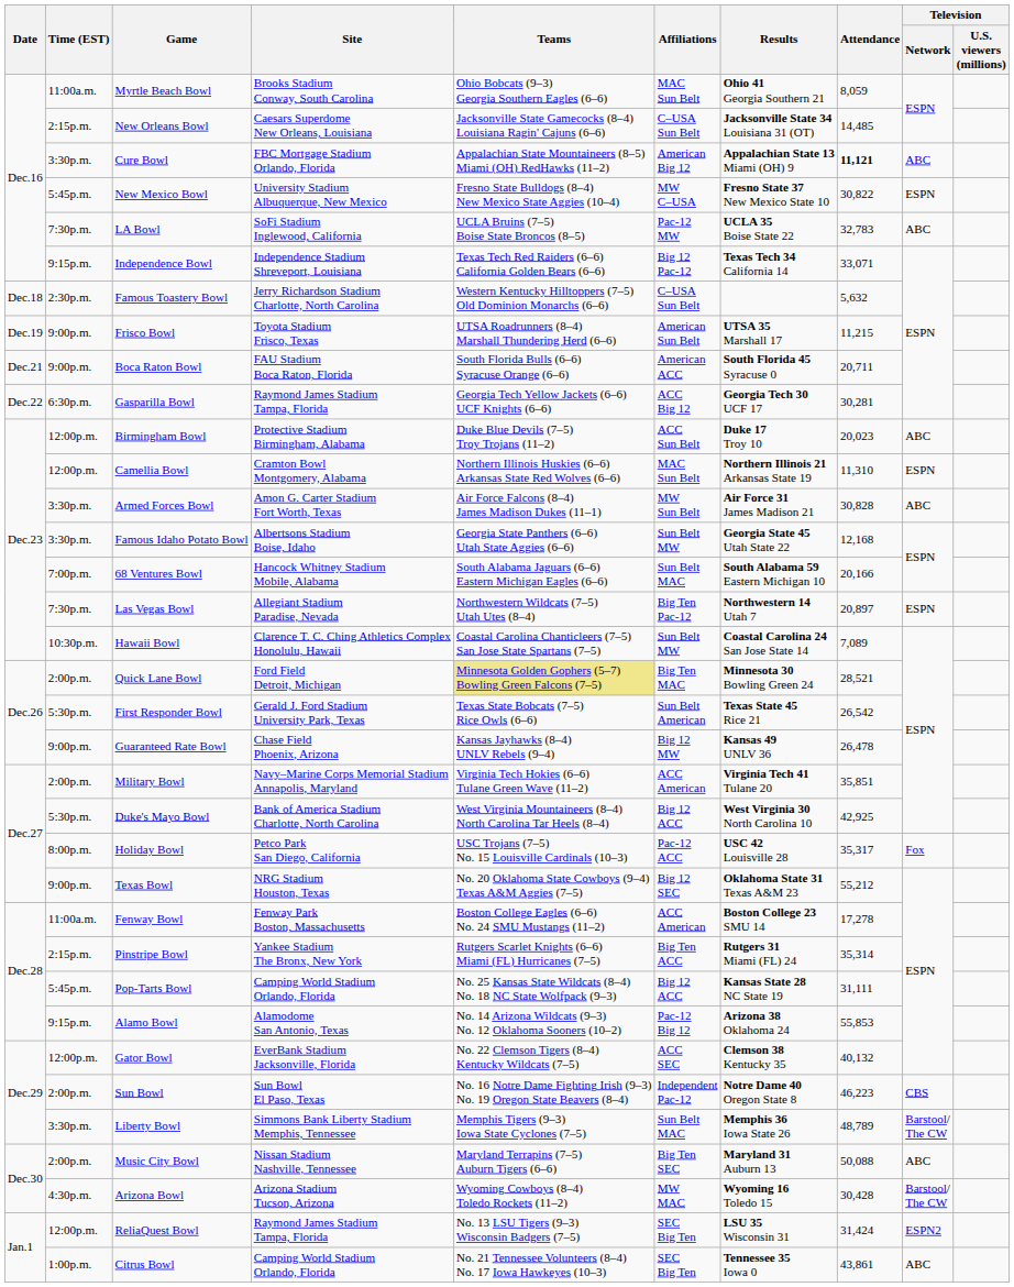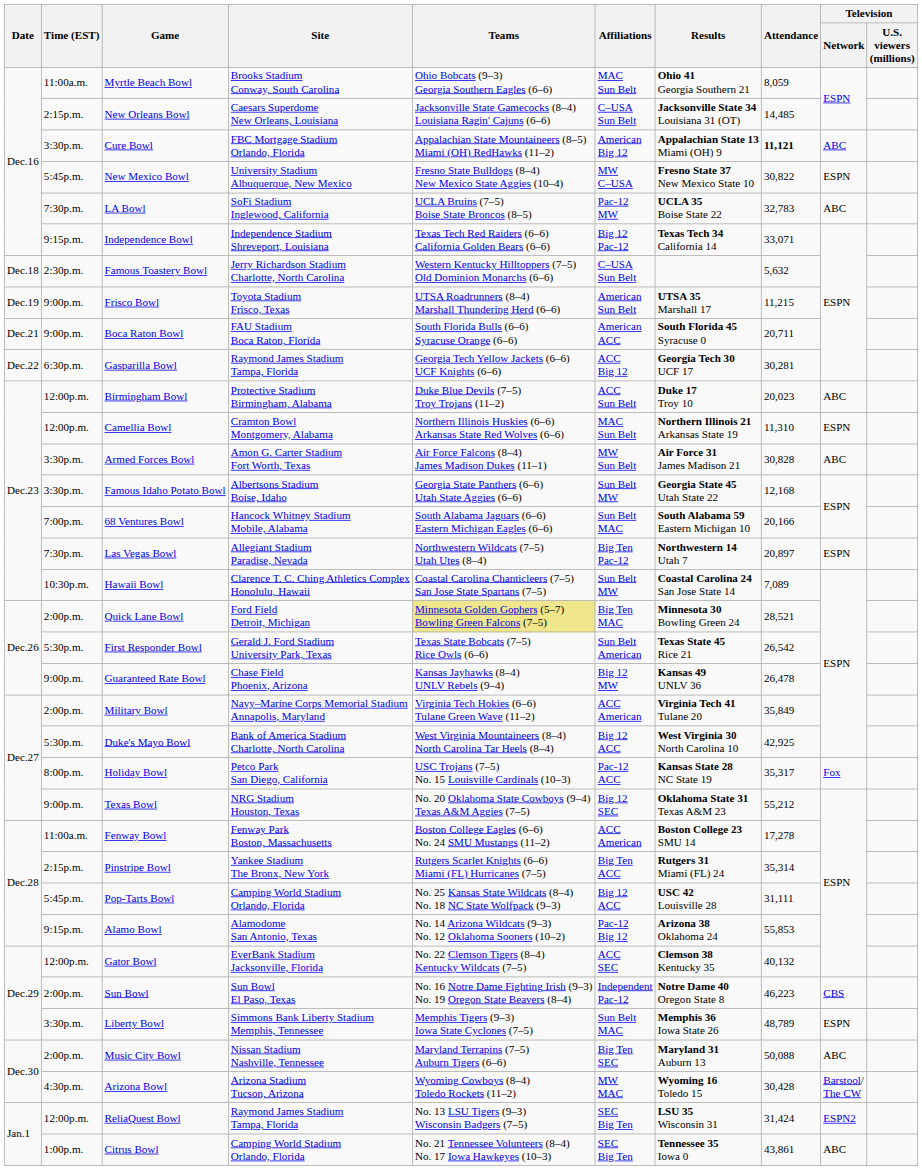 <table class="wikitable" style="font-size:90%">
 <tr>
 <th rowspan=2>Date</th>
 <th rowspan=2>Time (EST)</th>
 <th rowspan=2>Game</th>
 <th rowspan=2>Site</th>
 <th rowspan=2>Teams</th>
 <th rowspan=2>Affiliations</th>
 <th rowspan=2>Results</th>
 <th rowspan=2>Attendance</th>
 <th colspan=2>Television</th>
 </tr>
 <tr>
 <th>Network</th>
 <th>U.S.<br>viewers<br>(millions)</th>
 </tr>
 <tr>
 <td rowspan=6>Dec.16</td>
 <td>11:00a.m.</td>
 <td><a href='#'>Myrtle Beach Bowl</a></td>
 <td><a href='#'>Brooks Stadium</a><br><a href='#'>Conway, South Carolina</a></td>
 <td><a href='#'>Ohio Bobcats</a> (9–3)<br><a href='#'>Georgia Southern Eagles</a> (6–6)</td>
 <td><a href='#'>MAC</a><br><a href='#'>Sun Belt</a></td>
 <td><strong>Ohio 41</strong><br>Georgia Southern 21</td>
 <td>8,059</td>
 <td rowspan=2><a href='#'>ESPN</a></td>
 <td></td>
 </tr>
 <tr>
 <td>2:15p.m.</td>
 <td><a href='#'>New Orleans Bowl</a></td>
 <td><a href='#'>Caesars Superdome</a><br><a href='#'>New Orleans, Louisiana</a></td>
 <td><a href='#'>Jacksonville State Gamecocks</a> (8–4)<br><a href='#'>Louisiana Ragin' Cajuns</a> (6–6)</td>
 <td><a href='#'>C–USA</a><br><a href='#'>Sun Belt</a></td>
 <td><strong>Jacksonville State 34</strong><br>Louisiana 31 (OT)</td>
 <td>14,485</td>
 <td></td>
 </tr>
 <tr>
 <td>3:30p.m.</td>
 <td><a href='#'>Cure Bowl</a></td>
 <td><a href='#'>FBC Mortgage Stadium</a><br><a href='#'>Orlando, Florida</a></td>
 <td><a href='#'>Appalachian State Mountaineers</a> (8–5)<br><a href='#'>Miami (OH) RedHawks</a> (11–2)</td>
 <td><a href='#'>American</a><br><a href='#'>Big 12</a></td>
 <td><strong>Appalachian State 13</strong><br>Miami (OH) 9</td>
 <td><strong>11,121</strong></td>
 <td><a href='#'>ABC</a></td>
 <td></td>
 </tr>
 <tr>
 <td>5:45p.m.</td>
 <td><a href='#'>New Mexico Bowl</a></td>
 <td><a href='#'>University Stadium</a><br><a href='#'>Albuquerque, New Mexico</a></td>
 <td><a href='#'>Fresno State Bulldogs</a> (8–4)<br><a href='#'>New Mexico State Aggies</a> (10–4)</td>
 <td><a href='#'>MW</a><br><a href='#'>C–USA</a></td>
 <td><strong>Fresno State 37</strong><br>New Mexico State 10</td>
 <td>30,822</td>
 <td>ESPN</td>
 <td></td>
 </tr>
 <tr>
 <td>7:30p.m.</td>
 <td><a href='#'>LA Bowl</a></td>
 <td><a href='#'>SoFi Stadium</a><br><a href='#'>Inglewood, California</a></td>
 <td><a href='#'>UCLA Bruins</a> (7–5)<br><a href='#'>Boise State Broncos</a> (8–5)</td>
 <td><a href='#'>Pac-12</a><br><a href='#'>MW</a></td>
 <td><strong>UCLA 35</strong><br>Boise State 22</td>
 <td>32,783</td>
 <td>ABC</td>
 <td></td>
 </tr>
 <tr>
 <td>9:15p.m.</td>
 <td><a href='#'>Independence Bowl</a></td>
 <td><a href='#'>Independence Stadium</a><br><a href='#'>Shreveport, Louisiana</a></td>
 <td><a href='#'>Texas Tech Red Raiders</a> (6–6)<br><a href='#'>California Golden Bears</a> (6–6)</td>
 <td><a href='#'>Big 12</a><br><a href='#'>Pac-12</a></td>
 <td><strong>Texas Tech 34</strong><br>California 14</td>
 <td>33,071</td>
 <td rowspan=5>ESPN</td>
 <td></td>
 </tr>
 <tr>
 <td>Dec.18</td>
 <td>2:30p.m.</td>
 <td><a href='#'>Famous Toastery Bowl</a></td>
 <td><a href='#'>Jerry Richardson Stadium</a><br><a href='#'>Charlotte, North Carolina</a></td>
 <td><a href='#'>Western Kentucky Hilltoppers</a> (7–5)<br><a href='#'>Old Dominion Monarchs</a> (6–6)</td>
 <td><a href='#'>C–USA</a><br><a href='#'>Sun Belt</a></td>
 <td></td>
 <td>5,632</td>
 <td></td>
 </tr>
 <tr>
 <td>Dec.19</td>
 <td>9:00p.m.</td>
 <td><a href='#'>Frisco Bowl</a></td>
 <td><a href='#'>Toyota Stadium</a><br><a href='#'>Frisco, Texas</a></td>
 <td><a href='#'>UTSA Roadrunners</a> (8–4)<br><a href='#'>Marshall Thundering Herd</a> (6–6)</td>
 <td><a href='#'>American</a><br><a href='#'>Sun Belt</a></td>
 <td><strong>UTSA 35</strong><br>Marshall 17</td>
 <td>11,215</td>
 <td></td>
 </tr>
 <tr>
 <td>Dec.21</td>
 <td>9:00p.m.</td>
 <td><a href='#'>Boca Raton Bowl</a></td>
 <td><a href='#'>FAU Stadium</a><br><a href='#'>Boca Raton, Florida</a></td>
 <td><a href='#'>South Florida Bulls</a> (6–6)<br><a href='#'>Syracuse Orange</a> (6–6)</td>
 <td><a href='#'>American</a><br><a href='#'>ACC</a></td>
 <td><strong>South Florida 45</strong><br>Syracuse 0</td>
 <td>20,711</td>
 <td></td>
 </tr>
 <tr>
 <td>Dec.22</td>
 <td>6:30p.m.</td>
 <td><a href='#'>Gasparilla Bowl</a></td>
 <td><a href='#'>Raymond James Stadium</a><br><a href='#'>Tampa, Florida</a></td>
 <td><a href='#'>Georgia Tech Yellow Jackets</a> (6–6)<br><a href='#'>UCF Knights</a> (6–6)</td>
 <td><a href='#'>ACC</a><br><a href='#'>Big 12</a></td>
 <td><strong>Georgia Tech 30</strong><br>UCF 17</td>
 <td>30,281</td>
 <td></td>
 </tr>
 <tr>
 <td rowspan=7>Dec.23</td>
 <td>12:00p.m.</td>
 <td><a href='#'>Birmingham Bowl</a></td>
 <td><a href='#'>Protective Stadium</a><br><a href='#'>Birmingham, Alabama</a></td>
 <td><a href='#'>Duke Blue Devils</a> (7–5)<br><a href='#'>Troy Trojans</a> (11–2)</td>
 <td><a href='#'>ACC</a><br><a href='#'>Sun Belt</a></td>
 <td><strong>Duke 17</strong><br>Troy 10</td>
 <td>20,023</td>
 <td>ABC</td>
 <td></td>
 </tr>
 <tr>
 <td>12:00p.m.</td>
 <td><a href='#'>Camellia Bowl</a></td>
 <td><a href='#'>Cramton Bowl</a><br><a href='#'>Montgomery, Alabama</a></td>
 <td><a href='#'>Northern Illinois Huskies</a> (6–6)<br><a href='#'>Arkansas State Red Wolves</a> (6–6)</td>
 <td><a href='#'>MAC</a><br><a href='#'>Sun Belt</a></td>
 <td><strong>Northern Illinois 21</strong><br>Arkansas State 19</td>
 <td>11,310</td>
 <td>ESPN</td>
 <td></td>
 </tr>
 <tr>
 <td>3:30p.m.</td>
 <td><a href='#'>Armed Forces Bowl</a></td>
 <td><a href='#'>Amon G. Carter Stadium</a><br><a href='#'>Fort Worth, Texas</a></td>
 <td><a href='#'>Air Force Falcons</a> (8–4)<br><a href='#'>James Madison Dukes</a> (11–1)</td>
 <td><a href='#'>MW</a><br><a href='#'>Sun Belt</a></td>
 <td><strong>Air Force 31</strong><br>James Madison 21</td>
 <td>30,828</td>
 <td>ABC</td>
 <td></td>
 </tr>
 <tr>
 <td>3:30p.m.</td>
 <td><a href='#'>Famous Idaho Potato Bowl</a></td>
 <td><a href='#'>Albertsons Stadium</a><br><a href='#'>Boise, Idaho</a></td>
 <td><a href='#'>Georgia State Panthers</a> (6–6)<br><a href='#'>Utah State Aggies</a> (6–6)</td>
 <td><a href='#'>Sun Belt</a><br><a href='#'>MW</a></td>
 <td><strong>Georgia State 45</strong><br>Utah State 22</td>
 <td>12,168</td>
 <td rowspan=2>ESPN</td>
 <td></td>
 </tr>
 <tr>
 <td>7:00p.m.</td>
 <td><a href='#'>68 Ventures Bowl</a></td>
 <td><a href='#'>Hancock Whitney Stadium</a><br><a href='#'>Mobile, Alabama</a></td>
 <td><a href='#'>South Alabama Jaguars</a> (6–6)<br><a href='#'>Eastern Michigan Eagles</a> (6–6)</td>
 <td><a href='#'>Sun Belt</a><br><a href='#'>MAC</a></td>
 <td><strong>South Alabama 59</strong><br>Eastern Michigan 10</td>
 <td>20,166</td>
 <td></td>
 </tr>
 <tr>
 <td>7:30p.m.</td>
 <td><a href='#'>Las Vegas Bowl</a></td>
 <td><a href='#'>Allegiant Stadium</a><br><a href='#'>Paradise, Nevada</a></td>
 <td><a href='#'>Northwestern Wildcats</a> (7–5)<br><a href='#'>Utah Utes</a> (8–4)</td>
 <td><a href='#'>Big Ten</a><br><a href='#'>Pac-12</a></td>
 <td><strong>Northwestern 14</strong><br>Utah 7</td>
 <td>20,897</td>
 <td>ESPN</td>
 <td></td>
 </tr>
 <tr>
 <td>10:30p.m.</td>
 <td><a href='#'>Hawaii Bowl</a></td>
 <td><a href='#'>Clarence T. C. Ching Athletics Complex</a><br><a href='#'>Honolulu, Hawaii</a></td>
 <td><a href='#'>Coastal Carolina Chanticleers</a> (7–5)<br><a href='#'>San Jose State Spartans</a> (7–5)</td>
 <td><a href='#'>Sun Belt</a><br><a href='#'>MW</a></td>
 <td><strong>Coastal Carolina 24</strong><br>San Jose State 14</td>
 <td>7,089</td>
 <td rowspan=6>ESPN</td>
 <td></td>
 </tr>
 <tr>
 <td rowspan=3>Dec.26</td>
 <td>2:00p.m.</td>
 <td><a href='#'>Quick Lane Bowl</a></td>
 <td><a href='#'>Ford Field</a><br><a href='#'>Detroit, Michigan</a></td>
 <td style="background: khaki;"><a href='#'>Minnesota Golden Gophers</a> (5–7)<br><a href='#'>Bowling Green Falcons</a> (7–5)</td>
 <td><a href='#'>Big Ten</a><br><a href='#'>MAC</a></td>
 <td><strong>Minnesota 30</strong><br>Bowling Green 24</td>
 <td>28,521</td>
 <td></td>
 </tr>
 <tr>
 <td>5:30p.m.</td>
 <td><a href='#'>First Responder Bowl</a></td>
 <td><a href='#'>Gerald J. Ford Stadium</a><br><a href='#'>University Park, Texas</a></td>
 <td><a href='#'>Texas State Bobcats</a> (7–5)<br><a href='#'>Rice Owls</a> (6–6)</td>
 <td><a href='#'>Sun Belt</a><br><a href='#'>American</a></td>
 <td><strong>Texas State 45</strong><br>Rice 21</td>
 <td>26,542</td>
 <td></td>
 </tr>
 <tr>
 <td>9:00p.m.</td>
 <td><a href='#'>Guaranteed Rate Bowl</a></td>
 <td><a href='#'>Chase Field</a><br><a href='#'>Phoenix, Arizona</a></td>
 <td><a href='#'>Kansas Jayhawks</a> (8–4)<br><a href='#'>UNLV Rebels</a> (9–4)</td>
 <td><a href='#'>Big 12</a><br><a href='#'>MW</a></td>
 <td><strong>Kansas 49</strong><br>UNLV 36</td>
 <td>26,478</td>
 <td></td>
 </tr>
 <tr>
 <td rowspan=4>Dec.27</td>
 <td>2:00p.m.</td>
 <td><a href='#'>Military Bowl</a></td>
 <td><a href='#'>Navy–Marine Corps Memorial Stadium</a><br><a href='#'>Annapolis, Maryland</a></td>
 <td><a href='#'>Virginia Tech Hokies</a> (6–6)<br><a href='#'>Tulane Green Wave</a> (11–2)</td>
 <td><a href='#'>ACC</a><br><a href='#'>American</a></td>
 <td><strong>Virginia Tech 41</strong><br>Tulane 20</td>
-<td>35,851</td>
+<td>35,849</td>
 <td></td>
 </tr>
 <tr>
 <td>5:30p.m.</td>
 <td><a href='#'>Duke's Mayo Bowl</a></td>
 <td><a href='#'>Bank of America Stadium</a><br><a href='#'>Charlotte, North Carolina</a></td>
 <td><a href='#'>West Virginia Mountaineers</a> (8–4)<br><a href='#'>North Carolina Tar Heels</a> (8–4)</td>
 <td><a href='#'>Big 12</a><br><a href='#'>ACC</a></td>
 <td><strong>West Virginia 30</strong><br>North Carolina 10</td>
 <td>42,925</td>
 <td></td>
 </tr>
 <tr>
 <td>8:00p.m.</td>
 <td><a href='#'>Holiday Bowl</a></td>
 <td><a href='#'>Petco Park</a><br><a href='#'>San Diego, California</a></td>
 <td><a href='#'>USC Trojans</a> (7–5)<br>No. 15 <a href='#'>Louisville Cardinals</a> (10–3)</td>
 <td><a href='#'>Pac-12</a><br><a href='#'>ACC</a></td>
-<td><strong>USC 42</strong><br>Louisville 28</td>
+<td><strong>Kansas State 28</strong><br>NC State 19</td>
 <td>35,317</td>
 <td><a href='#'>Fox</a></td>
 <td></td>
 </tr>
 <tr>
 <td>9:00p.m.</td>
 <td><a href='#'>Texas Bowl</a></td>
 <td><a href='#'>NRG Stadium</a><br><a href='#'>Houston, Texas</a></td>
 <td>No. 20 <a href='#'>Oklahoma State Cowboys</a> (9–4)<br><a href='#'>Texas A&M Aggies</a> (7–5)</td>
 <td><a href='#'>Big 12</a><br><a href='#'>SEC</a></td>
 <td><strong>Oklahoma State 31</strong><br>Texas A&M 23</td>
 <td>55,212</td>
 <td rowspan=6>ESPN</td>
 <td></td>
 </tr>
 <tr>
 <td rowspan=4>Dec.28</td>
 <td>11:00a.m.</td>
 <td><a href='#'>Fenway Bowl</a></td>
 <td><a href='#'>Fenway Park</a><br><a href='#'>Boston, Massachusetts</a></td>
 <td><a href='#'>Boston College Eagles</a> (6–6)<br>No. 24 <a href='#'>SMU Mustangs</a> (11–2)</td>
 <td><a href='#'>ACC</a><br><a href='#'>American</a></td>
 <td><strong>Boston College 23</strong><br>SMU 14</td>
 <td>17,278</td>
 <td></td>
 </tr>
 <tr>
 <td>2:15p.m.</td>
 <td><a href='#'>Pinstripe Bowl</a></td>
 <td><a href='#'>Yankee Stadium</a><br><a href='#'>The Bronx, New York</a></td>
 <td><a href='#'>Rutgers Scarlet Knights</a> (6–6)<br><a href='#'>Miami (FL) Hurricanes</a> (7–5)</td>
 <td><a href='#'>Big Ten</a><br><a href='#'>ACC</a></td>
 <td><strong>Rutgers 31</strong><br>Miami (FL) 24</td>
 <td>35,314</td>
 <td></td>
 </tr>
 <tr>
 <td>5:45p.m.</td>
 <td><a href='#'>Pop-Tarts Bowl</a></td>
 <td><a href='#'>Camping World Stadium</a><br><a href='#'>Orlando, Florida</a></td>
 <td>No. 25 <a href='#'>Kansas State Wildcats</a> (8–4)<br>No. 18 <a href='#'>NC State Wolfpack</a> (9–3)</td>
 <td><a href='#'>Big 12</a><br><a href='#'>ACC</a></td>
-<td><strong>Kansas State 28</strong><br>NC State 19</td>
+<td><strong>USC 42</strong><br>Louisville 28</td>
 <td>31,111</td>
 <td></td>
 </tr>
 <tr>
 <td>9:15p.m.</td>
 <td><a href='#'>Alamo Bowl</a></td>
 <td><a href='#'>Alamodome</a><br><a href='#'>San Antonio, Texas</a></td>
 <td>No. 14 <a href='#'>Arizona Wildcats</a> (9–3)<br>No. 12 <a href='#'>Oklahoma Sooners</a> (10–2)</td>
 <td><a href='#'>Pac-12</a><br><a href='#'>Big 12</a></td>
 <td><strong>Arizona 38</strong><br>Oklahoma 24</td>
 <td>55,853</td>
 <td></td>
 </tr>
 <tr>
 <td rowspan=3>Dec.29</td>
 <td>12:00p.m.</td>
 <td><a href='#'>Gator Bowl</a></td>
 <td><a href='#'>EverBank Stadium</a><br><a href='#'>Jacksonville, Florida</a></td>
 <td>No. 22 <a href='#'>Clemson Tigers</a> (8–4)<br><a href='#'>Kentucky Wildcats</a> (7–5)</td>
 <td><a href='#'>ACC</a><br><a href='#'>SEC</a></td>
 <td><strong>Clemson 38</strong><br>Kentucky 35</td>
 <td>40,132</td>
 <td></td>
 </tr>
 <tr>
 <td>2:00p.m.</td>
 <td><a href='#'>Sun Bowl</a></td>
 <td><a href='#'>Sun Bowl</a><br><a href='#'>El Paso, Texas</a></td>
 <td>No. 16 <a href='#'>Notre Dame Fighting Irish</a> (9–3)<br>No. 19 <a href='#'>Oregon State Beavers</a> (8–4)</td>
 <td><a href='#'>Independent</a><br><a href='#'>Pac-12</a></td>
 <td><strong>Notre Dame 40</strong><br>Oregon State 8</td>
 <td>46,223</td>
 <td><a href='#'>CBS</a></td>
 <td></td>
 </tr>
 <tr>
 <td>3:30p.m.</td>
 <td><a href='#'>Liberty Bowl</a></td>
 <td><a href='#'>Simmons Bank Liberty Stadium</a><br><a href='#'>Memphis, Tennessee</a></td>
 <td><a href='#'>Memphis Tigers</a> (9–3)<br><a href='#'>Iowa State Cyclones</a> (7–5)</td>
 <td><a href='#'>Sun Belt</a><br><a href='#'>MAC</a></td>
 <td><strong>Memphis 36</strong><br>Iowa State 26</td>
 <td>48,789</td>
-<td><a href='#'>Barstool</a>/<br><a href='#'>The CW</a></td>
+<td>ESPN</td>
 <td></td>
 </tr>
 <tr>
 <td rowspan=2>Dec.30</td>
 <td>2:00p.m.</td>
 <td><a href='#'>Music City Bowl</a></td>
 <td><a href='#'>Nissan Stadium</a><br><a href='#'>Nashville, Tennessee</a></td>
 <td><a href='#'>Maryland Terrapins</a> (7–5)<br><a href='#'>Auburn Tigers</a> (6–6)</td>
 <td><a href='#'>Big Ten</a><br><a href='#'>SEC</a></td>
 <td><strong>Maryland 31</strong><br>Auburn 13</td>
 <td>50,088</td>
 <td>ABC</td>
 <td></td>
 </tr>
 <tr>
 <td>4:30p.m.</td>
 <td><a href='#'>Arizona Bowl</a></td>
 <td><a href='#'>Arizona Stadium</a><br><a href='#'>Tucson, Arizona</a></td>
 <td><a href='#'>Wyoming Cowboys</a> (8–4)<br><a href='#'>Toledo Rockets</a> (11–2)</td>
 <td><a href='#'>MW</a><br><a href='#'>MAC</a></td>
 <td><strong>Wyoming 16</strong><br>Toledo 15</td>
 <td>30,428</td>
 <td><a href='#'>Barstool</a>/<br><a href='#'>The CW</a></td>
 <td></td>
 </tr>
 <tr>
 <td rowspan=2>Jan.1</td>
 <td>12:00p.m.</td>
 <td><a href='#'>ReliaQuest Bowl</a></td>
 <td><a href='#'>Raymond James Stadium</a><br><a href='#'>Tampa, Florida</a></td>
 <td>No. 13 <a href='#'>LSU Tigers</a> (9–3)<br><a href='#'>Wisconsin Badgers</a> (7–5)</td>
 <td><a href='#'>SEC</a><br><a href='#'>Big Ten</a></td>
 <td><strong>LSU 35</strong><br>Wisconsin 31</td>
 <td>31,424</td>
 <td><a href='#'>ESPN2</a></td>
 <td></td>
 </tr>
 <tr>
 <td>1:00p.m.</td>
 <td><a href='#'>Citrus Bowl</a></td>
 <td><a href='#'>Camping World Stadium</a><br><a href='#'>Orlando, Florida</a></td>
 <td>No. 21 <a href='#'>Tennessee Volunteers</a> (8–4)<br>No. 17 <a href='#'>Iowa Hawkeyes</a> (10–3)</td>
 <td><a href='#'>SEC</a><br><a href='#'>Big Ten</a></td>
 <td><strong>Tennessee 35</strong><br>Iowa 0</td>
 <td>43,861</td>
 <td>ABC</td>
 <td></td>
 </tr>
 </table>
